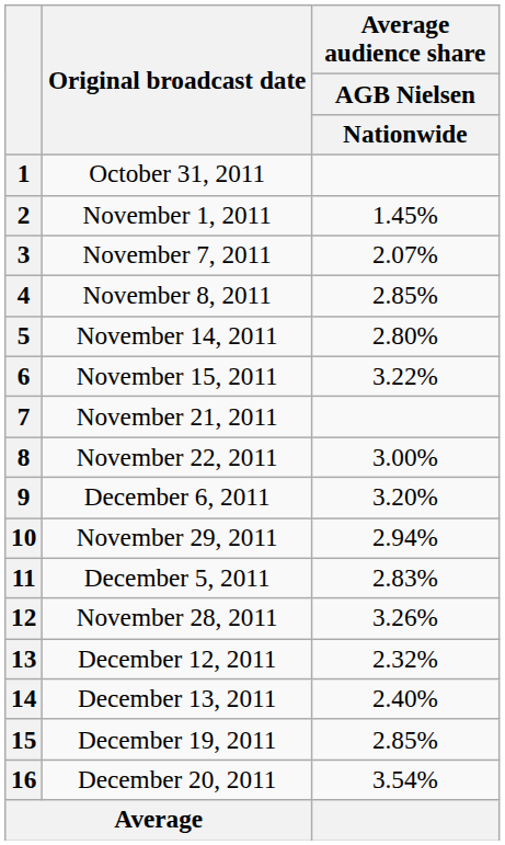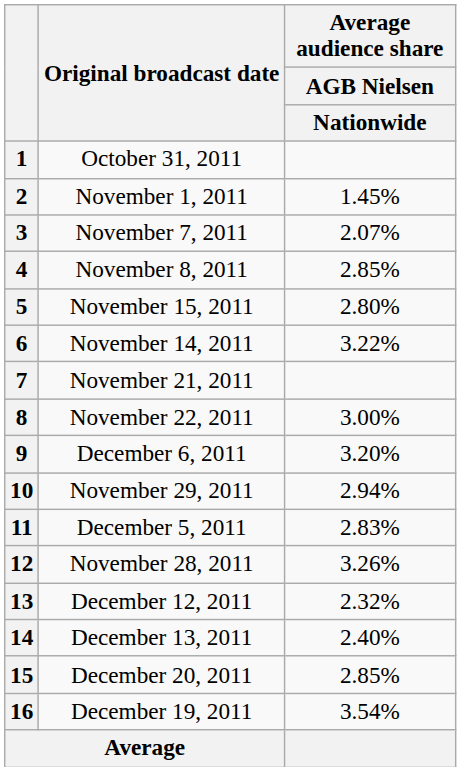 <table class="wikitable" style="text-align:center">
 <tr>
 <th rowspan="3"></th>
 <th rowspan="3">Original broadcast date</th>
 <th colspan="1">Average audience share</th>
 </tr>
 <tr>
 <th>AGB Nielsen</th>
 </tr>
 <tr>
 <th width="110">Nationwide</th>
 </tr>
 <tr>
 <th>1</th>
 <td>October 31, 2011</td>
 <td></td>
 </tr>
 <tr>
 <th>2</th>
 <td>November 1, 2011</td>
 <td>1.45%</td>
 </tr>
 <tr>
 <th>3</th>
 <td>November 7, 2011</td>
 <td>2.07%</td>
 </tr>
 <tr>
 <th>4</th>
 <td>November 8, 2011</td>
 <td>2.85%</td>
 </tr>
 <tr>
 <th>5</th>
-<td>November 14, 2011</td>
+<td>November 15, 2011</td>
 <td>2.80%</td>
 </tr>
 <tr>
 <th>6</th>
-<td>November 15, 2011</td>
+<td>November 14, 2011</td>
 <td>3.22%</td>
 </tr>
 <tr>
 <th>7</th>
 <td>November 21, 2011</td>
 <td></td>
 </tr>
 <tr>
 <th>8</th>
 <td>November 22, 2011</td>
 <td>3.00%</td>
 </tr>
 <tr>
 <th>9</th>
 <td>December 6, 2011</td>
 <td>3.20%</td>
 </tr>
 <tr>
 <th>10</th>
 <td>November 29, 2011</td>
 <td>2.94%</td>
 </tr>
 <tr>
 <th>11</th>
 <td>December 5, 2011</td>
 <td>2.83%</td>
 </tr>
 <tr>
 <th>12</th>
 <td>November 28, 2011</td>
 <td>3.26%</td>
 </tr>
 <tr>
 <th>13</th>
 <td>December 12, 2011</td>
 <td>2.32%</td>
 </tr>
 <tr>
 <th>14</th>
 <td>December 13, 2011</td>
 <td>2.40%</td>
 </tr>
 <tr>
 <th>15</th>
-<td>December 19, 2011</td>
+<td>December 20, 2011</td>
 <td>2.85%</td>
 </tr>
 <tr>
 <th>16</th>
-<td>December 20, 2011</td>
+<td>December 19, 2011</td>
 <td>3.54%</td>
 </tr>
 <tr>
 <th colspan="2">Average</th>
 <th></th>
 </tr>
 </table>
